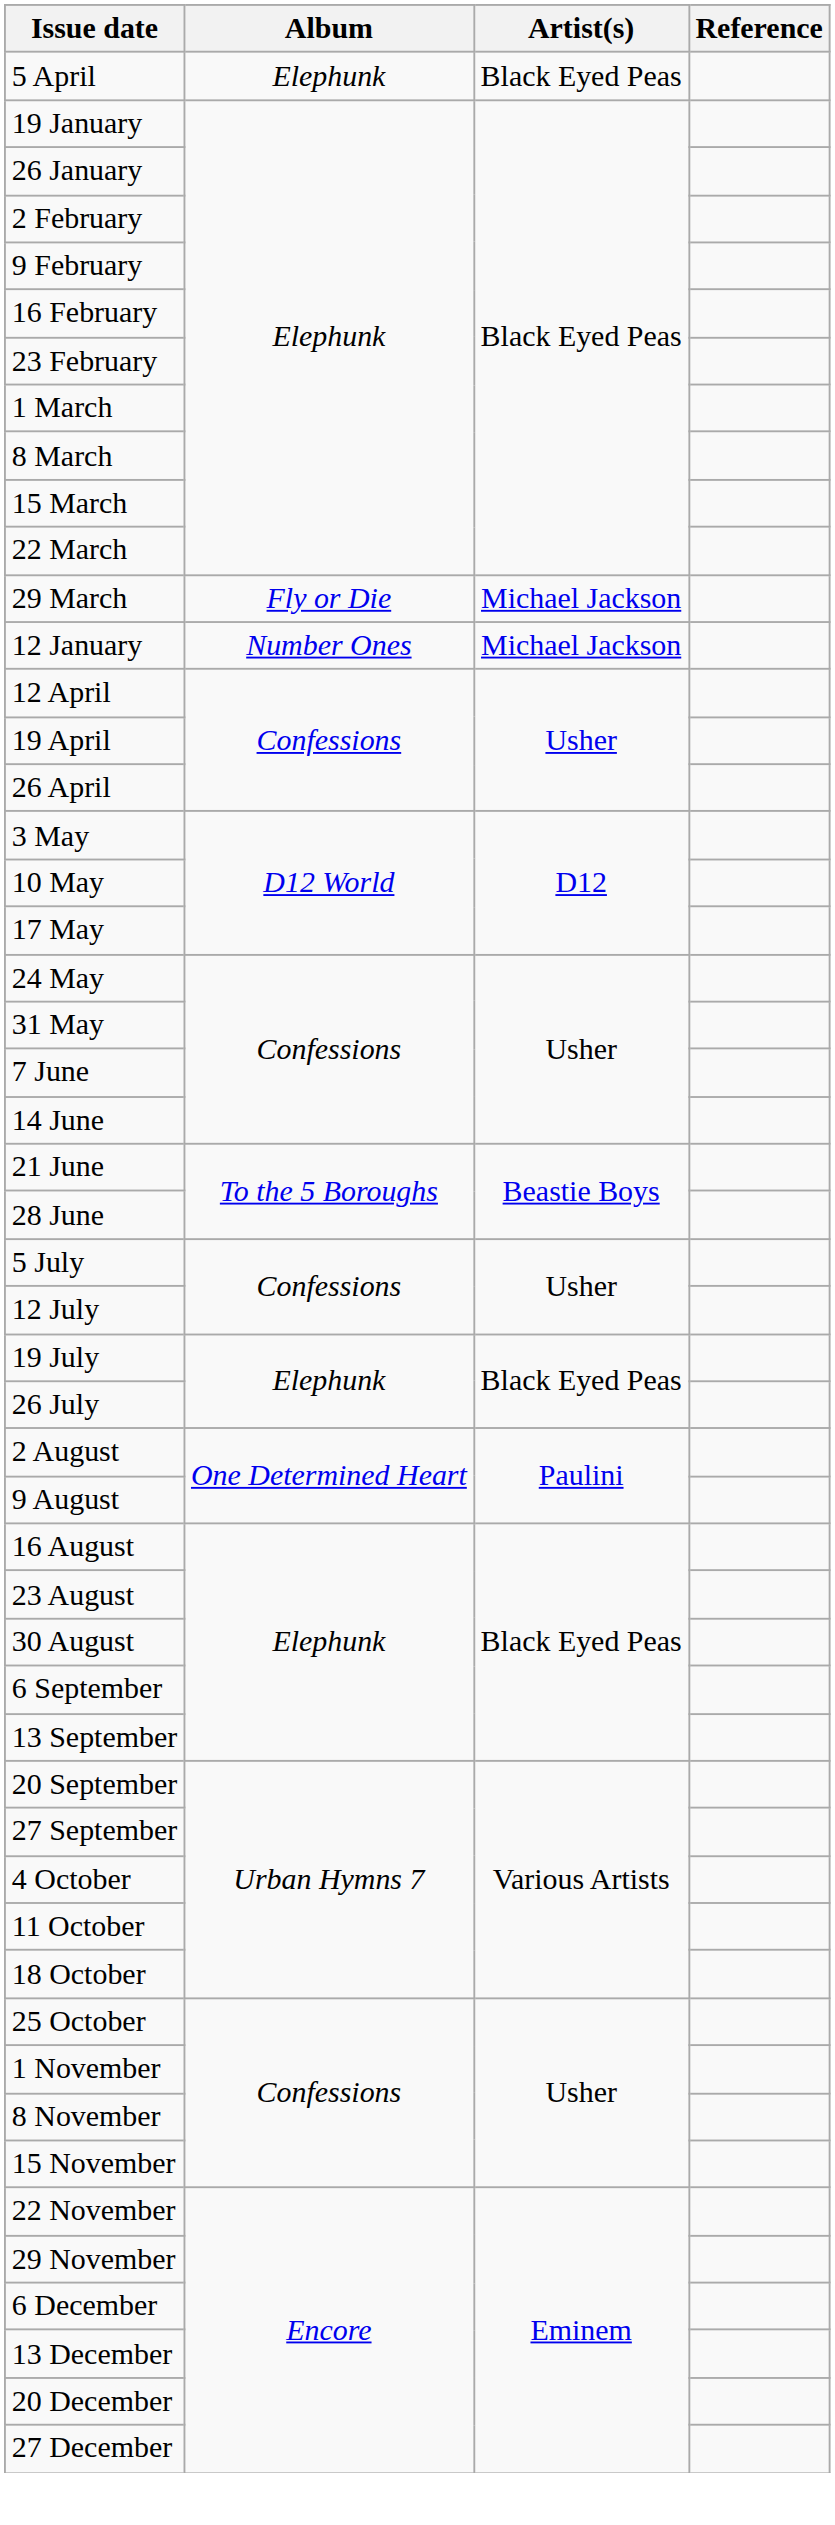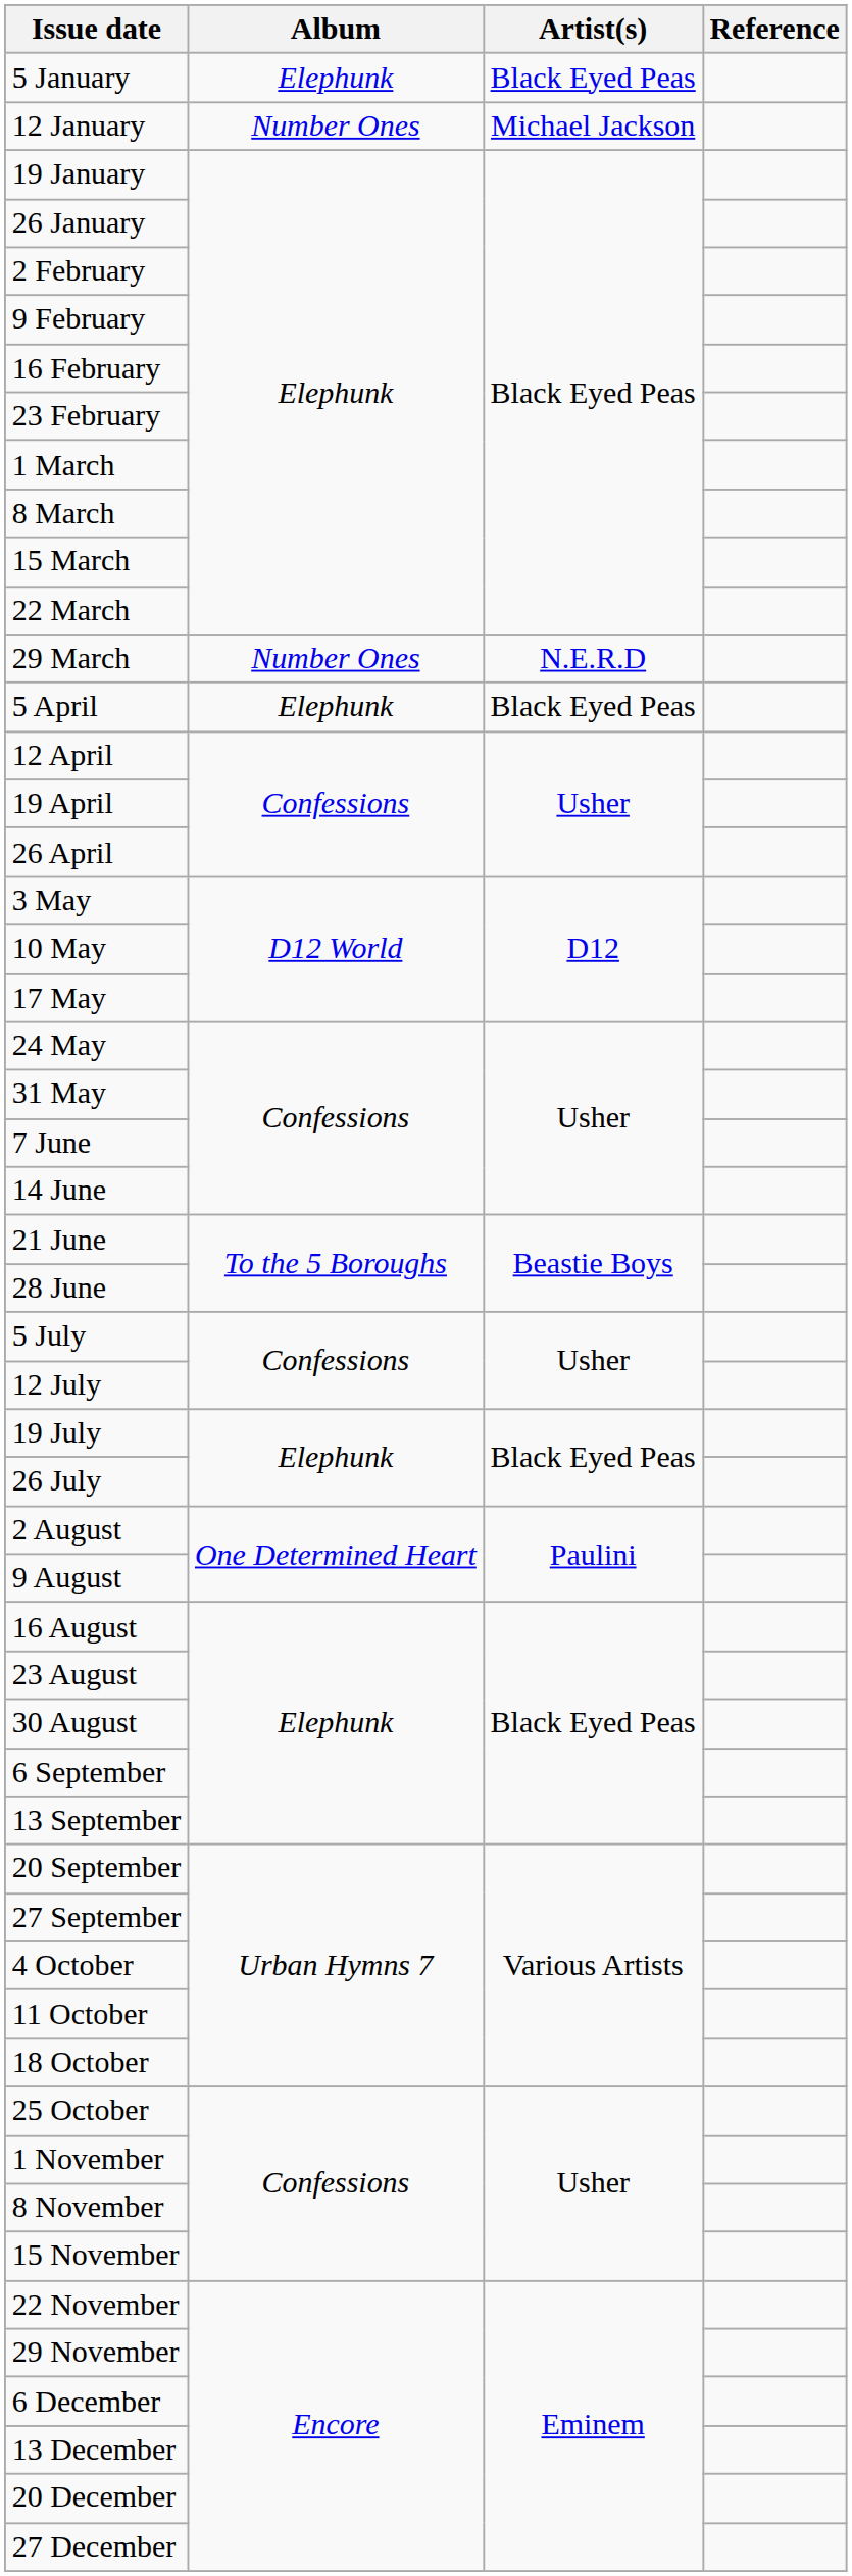 <table class="wikitable">
 <tr>
 <th>Issue date</th>
 <th>Album</th>
 <th>Artist(s)</th>
 <th>Reference</th>
 </tr>
 <tr>
-<td align="left">5 April</td>
-<td align="center"><em>Elephunk</em></td>
-<td align="center">Black Eyed Peas</td>
+<td align="left">5 January</td>
+<td align="center"><em><a href='#'>Elephunk</a></em></td>
+<td align="center"><a href='#'>Black Eyed Peas</a></td>
+<td align="center"></td>
+</tr>
+<tr>
+<td align="left">12 January</td>
+<td align="center"><em><a href='#'>Number Ones</a></em></td>
+<td align="center"><a href='#'>Michael Jackson</a></td>
 <td align="center"></td>
 </tr>
 <tr>
 <td align="left">19 January</td>
 <td align="center" rowspan="10"><em>Elephunk</em></td>
 <td align="center" rowspan="10">Black Eyed Peas</td>
 <td align="center"></td>
 </tr>
 <tr>
 <td align="left">26 January</td>
 <td align="center"></td>
 </tr>
 <tr>
 <td align="left">2 February</td>
 <td align="center"></td>
 </tr>
 <tr>
 <td align="left">9 February</td>
 <td align="center"></td>
 </tr>
 <tr>
 <td align="left">16 February</td>
 <td align="center"></td>
 </tr>
 <tr>
 <td align="left">23 February</td>
 <td align="center"></td>
 </tr>
 <tr>
 <td align="left">1 March</td>
 <td align="center"></td>
 </tr>
 <tr>
 <td align="left">8 March</td>
 <td align="center"></td>
 </tr>
 <tr>
 <td align="left">15 March</td>
 <td align="center"></td>
 </tr>
 <tr>
 <td align="left">22 March</td>
 <td align="center"></td>
 </tr>
 <tr>
 <td align="left">29 March</td>
-<td align="center"><em><a href='#'>Fly or Die</a></em></td>
-<td align="center"><a href='#'>Michael Jackson</a></td>
+<td align="center"><em><a href='#'>Number Ones</a></em></td>
+<td align="center"><a href='#'>N.E.R.D</a></td>
 <td align="center"></td>
 </tr>
 <tr>
-<td align="left">12 January</td>
-<td align="center"><em><a href='#'>Number Ones</a></em></td>
-<td align="center"><a href='#'>Michael Jackson</a></td>
+<td align="left">5 April</td>
+<td align="center"><em>Elephunk</em></td>
+<td align="center">Black Eyed Peas</td>
 <td align="center"></td>
 </tr>
 <tr>
 <td align="left">12 April</td>
 <td align="center" rowspan="3"><em><a href='#'>Confessions</a></em></td>
 <td align="center" rowspan="3"><a href='#'>Usher</a></td>
 <td align="center"></td>
 </tr>
 <tr>
 <td align="left">19 April</td>
 <td align="center"></td>
 </tr>
 <tr>
 <td align="left">26 April</td>
 <td align="center"></td>
 </tr>
 <tr>
 <td align="left">3 May</td>
 <td align="center" rowspan="3"><em><a href='#'>D12 World</a></em></td>
 <td align="center" rowspan="3"><a href='#'>D12</a></td>
 <td align="center"></td>
 </tr>
 <tr>
 <td align="left">10 May</td>
 <td align="center"></td>
 </tr>
 <tr>
 <td align="left">17 May</td>
 <td align="center"></td>
 </tr>
 <tr>
 <td align="left">24 May</td>
 <td align="center" rowspan="4"><em>Confessions</em></td>
 <td align="center" rowspan="4">Usher</td>
 <td align="center"></td>
 </tr>
 <tr>
 <td align="left">31 May</td>
 <td align="center"></td>
 </tr>
 <tr>
 <td align="left">7 June</td>
 <td align="center"></td>
 </tr>
 <tr>
 <td align="left">14 June</td>
 <td align="center"></td>
 </tr>
 <tr>
 <td align="left">21 June</td>
 <td align="center" rowspan="2"><em><a href='#'>To the 5 Boroughs</a></em></td>
 <td align="center" rowspan="2"><a href='#'>Beastie Boys</a></td>
 <td align="center"></td>
 </tr>
 <tr>
 <td align="left">28 June</td>
 <td align="center"></td>
 </tr>
 <tr>
 <td align="left">5 July</td>
 <td align="center" rowspan="2"><em>Confessions</em></td>
 <td align="center" rowspan="2">Usher</td>
 <td align="center"></td>
 </tr>
 <tr>
 <td align="left">12 July</td>
 <td align="center"></td>
 </tr>
 <tr>
 <td align="left">19 July</td>
 <td align="center" rowspan="2"><em>Elephunk</em></td>
 <td align="center" rowspan="2">Black Eyed Peas</td>
 <td align="center"></td>
 </tr>
 <tr>
 <td align="left">26 July</td>
 <td align="center"></td>
 </tr>
 <tr>
 <td align="left">2 August</td>
 <td align="center" rowspan="2"><em><a href='#'>One Determined Heart</a></em></td>
 <td align="center" rowspan="2"><a href='#'>Paulini</a></td>
 <td align="center"></td>
 </tr>
 <tr>
 <td align="left">9 August</td>
 <td align="center"></td>
 </tr>
 <tr>
 <td align="left">16 August</td>
 <td align="center" rowspan="5"><em>Elephunk</em></td>
 <td align="center" rowspan="5">Black Eyed Peas</td>
 <td align="center"></td>
 </tr>
 <tr>
 <td align="left">23 August</td>
 <td align="center"></td>
 </tr>
 <tr>
 <td align="left">30 August</td>
 <td align="center"></td>
 </tr>
 <tr>
 <td align="left">6 September</td>
 <td align="center"></td>
 </tr>
 <tr>
 <td align="left">13 September</td>
 <td align="center"></td>
 </tr>
 <tr>
 <td align="left">20 September</td>
 <td align="center" rowspan="5"><em>Urban Hymns 7</em></td>
 <td align="center" rowspan="5">Various Artists</td>
 <td align="center"></td>
 </tr>
 <tr>
 <td align="left">27 September</td>
 <td align="center"></td>
 </tr>
 <tr>
 <td align="left">4 October</td>
 <td align="center"></td>
 </tr>
 <tr>
 <td align="left">11 October</td>
 <td align="center"></td>
 </tr>
 <tr>
 <td align="left">18 October</td>
 <td align="center"></td>
 </tr>
 <tr>
 <td align="left">25 October</td>
 <td align="center" rowspan="4"><em>Confessions</em></td>
 <td align="center" rowspan="4">Usher</td>
 <td align="center"></td>
 </tr>
 <tr>
 <td align="left">1 November</td>
 <td align="center"></td>
 </tr>
 <tr>
 <td align="left">8 November</td>
 <td align="center"></td>
 </tr>
 <tr>
 <td align="left">15 November</td>
 <td align="center"></td>
 </tr>
 <tr>
 <td align="left">22 November</td>
 <td align="center" rowspan="6"><em><a href='#'>Encore</a></em></td>
 <td align="center" rowspan="6"><a href='#'>Eminem</a></td>
 <td align="center"></td>
 </tr>
 <tr>
 <td align="left">29 November</td>
 <td align="center"></td>
 </tr>
 <tr>
 <td align="left">6 December</td>
 <td align="center"></td>
 </tr>
 <tr>
 <td align="left">13 December</td>
 <td align="center"></td>
 </tr>
 <tr>
 <td align="left">20 December</td>
 <td align="center"></td>
 </tr>
 <tr>
 <td align="left">27 December</td>
 <td align="center"></td>
 </tr>
 </table>
